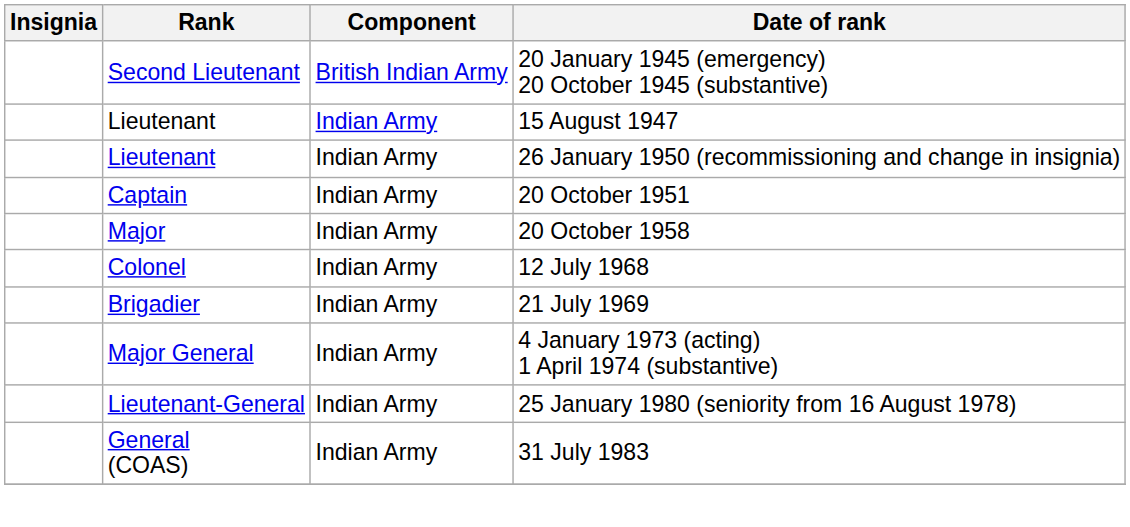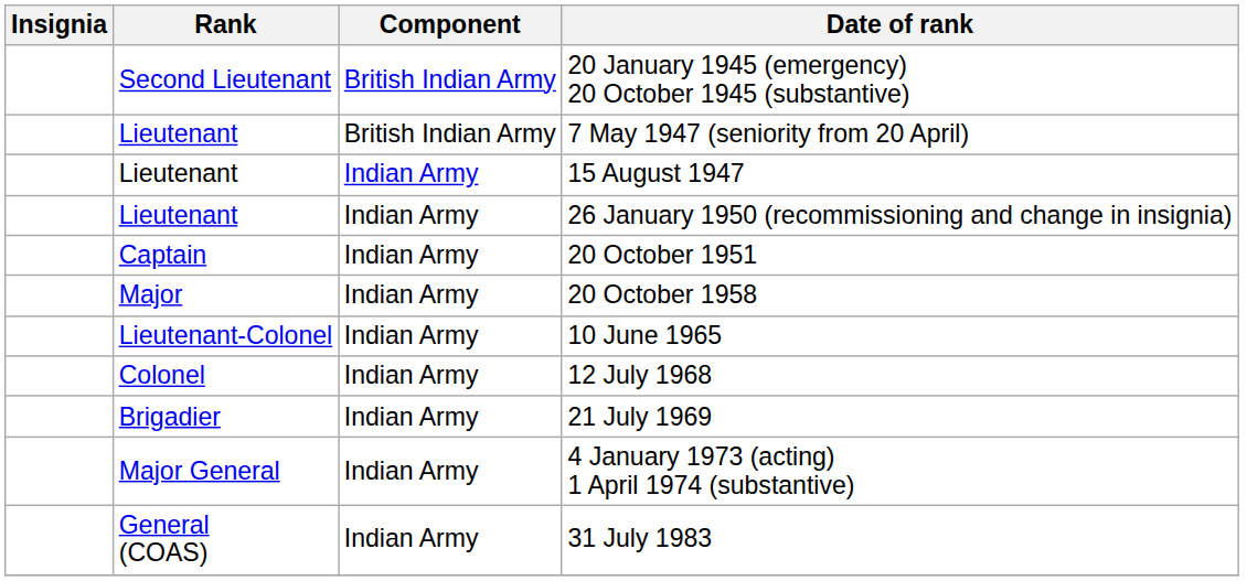 <table class="wikitable" style="background:white">
 <tr>
 <th>Insignia</th>
 <th>Rank</th>
 <th>Component</th>
 <th>Date of rank</th>
 </tr>
 <tr>
 <td align="center"></td>
 <td><a href='#'>Second Lieutenant</a></td>
 <td><a href='#'>British Indian Army</a></td>
 <td>20 January 1945 (emergency)<br>20 October 1945 (substantive)</td>
+</tr>
+<tr>
+<td align="center"></td>
+<td><a href='#'>Lieutenant</a></td>
+<td>British Indian Army</td>
+<td>7 May 1947 (seniority from 20 April)</td>
 </tr>
 <tr>
 <td align="center"></td>
 <td>Lieutenant</td>
 <td><a href='#'>Indian Army</a></td>
 <td>15 August 1947</td>
 </tr>
 <tr>
 <td align="center"></td>
 <td><a href='#'>Lieutenant</a></td>
 <td>Indian Army</td>
 <td>26 January 1950 (recommissioning and change in insignia)</td>
 </tr>
 <tr>
 <td align="center"></td>
 <td><a href='#'>Captain</a></td>
 <td>Indian Army</td>
 <td>20 October 1951</td>
 </tr>
 <tr>
 <td align="center"></td>
 <td><a href='#'>Major</a></td>
 <td>Indian Army</td>
 <td>20 October 1958</td>
 </tr>
 <tr>
 <td align="center"></td>
+<td><a href='#'>Lieutenant-Colonel</a></td>
+<td>Indian Army</td>
+<td>10 June 1965</td>
+</tr>
+<tr>
+<td align="center"></td>
 <td><a href='#'>Colonel</a></td>
 <td>Indian Army</td>
 <td>12 July 1968</td>
 </tr>
 <tr>
 <td align="center"></td>
 <td><a href='#'>Brigadier</a></td>
 <td>Indian Army</td>
 <td>21 July 1969</td>
 </tr>
 <tr>
 <td align="center"></td>
 <td><a href='#'>Major General</a></td>
 <td>Indian Army</td>
 <td>4 January 1973 (acting)<br>1 April 1974 (substantive)</td>
 </tr>
 <tr>
 <td align="center"></td>
-<td><a href='#'>Lieutenant-General</a></td>
-<td>Indian Army</td>
-<td>25 January 1980 (seniority from 16 August 1978)</td>
-</tr>
-<tr>
-<td align="center"></td>
 <td><a href='#'>General</a><br>(COAS)</td>
 <td>Indian Army</td>
 <td>31 July 1983</td>
 </tr>
 <tr>
 </tr>
 </table>
